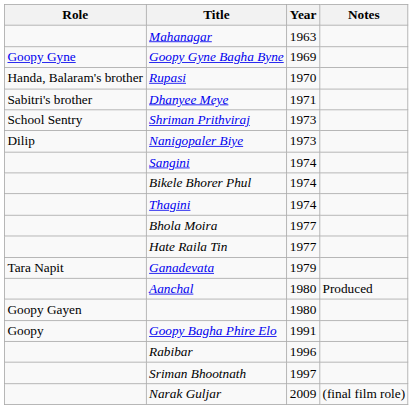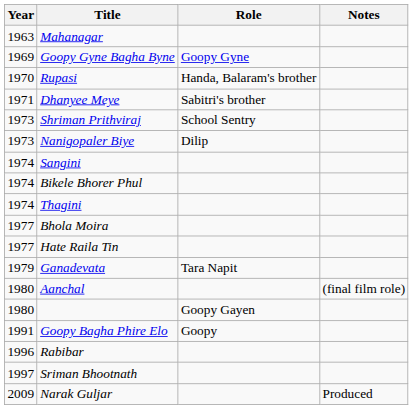 <table class="wikitable">
 <tr>
+<th>Year</th>
+<th>Title</th>
 <th>Role</th>
-<th>Title</th>
-<th>Year</th>
 <th>Notes</th>
 </tr>
 <tr>
+<td>1963</td>
+<td><em><a href='#'>Mahanagar</a></em></td>
 <td></td>
-<td><em><a href='#'>Mahanagar</a></em></td>
-<td>1963</td>
 <td></td>
 </tr>
 <tr>
+<td>1969</td>
+<td><em><a href='#'>Goopy Gyne Bagha Byne</a></em></td>
 <td><a href='#'>Goopy Gyne</a></td>
-<td><em><a href='#'>Goopy Gyne Bagha Byne</a></em></td>
-<td>1969</td>
 <td></td>
 </tr>
 <tr>
+<td>1970</td>
+<td><em><a href='#'>Rupasi</a></em></td>
 <td>Handa, Balaram's brother</td>
-<td><em><a href='#'>Rupasi</a></em></td>
-<td>1970</td>
 <td></td>
 </tr>
 <tr>
+<td>1971</td>
+<td><em><a href='#'>Dhanyee Meye</a></em></td>
 <td>Sabitri's brother</td>
-<td><em><a href='#'>Dhanyee Meye</a></em></td>
-<td>1971</td>
 <td></td>
 </tr>
 <tr>
+<td>1973</td>
+<td><em><a href='#'>Shriman Prithviraj</a></em></td>
 <td>School Sentry</td>
-<td><em><a href='#'>Shriman Prithviraj</a></em></td>
-<td>1973</td>
 <td></td>
 </tr>
 <tr>
+<td>1973</td>
+<td><em><a href='#'>Nanigopaler Biye</a></em></td>
 <td>Dilip</td>
-<td><em><a href='#'>Nanigopaler Biye</a></em></td>
-<td>1973</td>
 <td></td>
 </tr>
 <tr>
+<td>1974</td>
+<td><em><a href='#'>Sangini</a></em></td>
 <td></td>
-<td><em><a href='#'>Sangini</a></em></td>
-<td>1974</td>
 <td></td>
 </tr>
 <tr>
+<td>1974</td>
+<td><em>Bikele Bhorer Phul</em></td>
 <td></td>
-<td><em>Bikele Bhorer Phul</em></td>
-<td>1974</td>
 <td></td>
 </tr>
 <tr>
+<td>1974</td>
+<td><em><a href='#'>Thagini</a></em></td>
 <td></td>
-<td><em><a href='#'>Thagini</a></em></td>
-<td>1974</td>
 <td></td>
 </tr>
 <tr>
+<td>1977</td>
+<td><em>Bhola Moira</em></td>
 <td></td>
-<td><em>Bhola Moira</em></td>
-<td>1977</td>
 <td></td>
 </tr>
 <tr>
+<td>1977</td>
+<td><em>Hate Raila Tin</em></td>
 <td></td>
-<td><em>Hate Raila Tin</em></td>
-<td>1977</td>
 <td></td>
 </tr>
 <tr>
+<td>1979</td>
+<td><em><a href='#'>Ganadevata</a></em></td>
 <td>Tara Napit</td>
-<td><em><a href='#'>Ganadevata</a></em></td>
-<td>1979</td>
 <td></td>
 </tr>
 <tr>
+<td>1980</td>
+<td><em><a href='#'>Aanchal</a></em></td>
 <td></td>
-<td><em><a href='#'>Aanchal</a></em></td>
-<td>1980</td>
-<td>Produced</td>
+<td>(final film role)</td>
 </tr>
 <tr>
+<td>1980</td>
+<td></td>
 <td>Goopy Gayen</td>
-<td></td>
-<td>1980</td>
 <td></td>
 </tr>
 <tr>
+<td>1991</td>
+<td><em><a href='#'>Goopy Bagha Phire Elo</a></em></td>
 <td>Goopy</td>
-<td><em><a href='#'>Goopy Bagha Phire Elo</a></em></td>
-<td>1991</td>
 <td></td>
 </tr>
 <tr>
+<td>1996</td>
+<td><em>Rabibar</em></td>
 <td></td>
-<td><em>Rabibar</em></td>
-<td>1996</td>
 <td></td>
 </tr>
 <tr>
+<td>1997</td>
+<td><em>Sriman Bhootnath</em></td>
 <td></td>
-<td><em>Sriman Bhootnath</em></td>
-<td>1997</td>
 <td></td>
 </tr>
 <tr>
+<td>2009</td>
+<td><em>Narak Guljar</em></td>
 <td></td>
-<td><em>Narak Guljar</em></td>
-<td>2009</td>
-<td>(final film role)</td>
+<td>Produced</td>
 </tr>
 </table>
